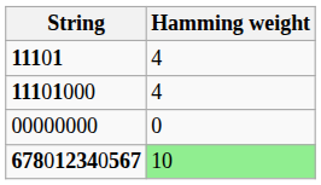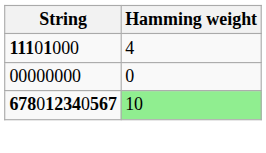 <table class="wikitable" align="right">
 <tr>
 <th>String</th>
 <th>Hamming weight</th>
-</tr>
-<tr>
-<td><strong>111</strong>0<strong>1</strong></td>
-<td>4</td>
 </tr>
 <tr>
 <td><strong>111</strong>0<strong>1</strong>000</td>
 <td>4</td>
 </tr>
 <tr>
 <td>00000000</td>
 <td>0</td>
 </tr>
 <tr>
 <td><strong>678</strong>0<strong>1234</strong>0<strong>567</strong></td>
 <td style="background: lightgreen;">10</td>
 </tr>
 </table>
